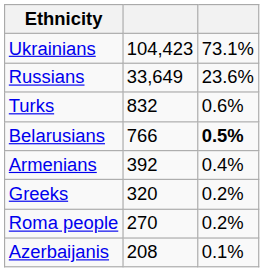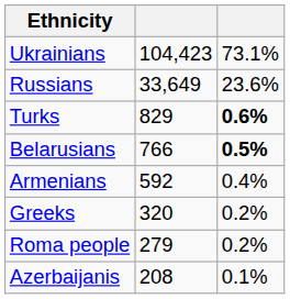 <table class="sortable wikitable">
 <tr>
 <th>Ethnicity</th>
 <th></th>
 <th></th>
 </tr>
 <tr>
 <td><a href='#'>Ukrainians</a></td>
 <td>104,423</td>
 <td>73.1%</td>
 </tr>
 <tr>
 <td><a href='#'>Russians</a></td>
 <td>33,649</td>
 <td>23.6%</td>
 </tr>
 <tr>
 <td><a href='#'>Turks</a></td>
-<td>832</td>
-<td>0.6%</td>
+<td>829</td>
+<td><strong>0.6%</strong></td>
 </tr>
 <tr>
 <td><a href='#'>Belarusians</a></td>
 <td>766</td>
 <td><strong>0.5%</strong></td>
 </tr>
 <tr>
 <td><a href='#'>Armenians</a></td>
-<td>392</td>
+<td>592</td>
 <td>0.4%</td>
 </tr>
 <tr>
 <td><a href='#'>Greeks</a></td>
 <td>320</td>
 <td>0.2%</td>
 </tr>
 <tr>
 <td><a href='#'>Roma people</a></td>
-<td>270</td>
+<td>279</td>
 <td>0.2%</td>
 </tr>
 <tr>
 <td><a href='#'>Azerbaijanis</a></td>
 <td>208</td>
 <td>0.1%</td>
 </tr>
 </table>
